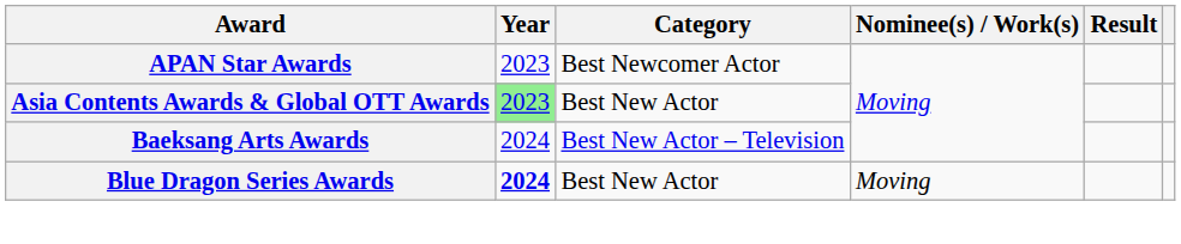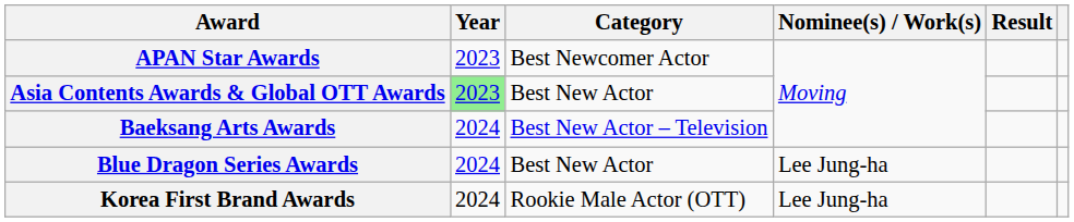 <table class="wikitable plainrowheaders sortable">
 <tr>
 <th scope="col">Award</th>
 <th scope="col">Year</th>
 <th scope="col">Category</th>
 <th scope="col">Nominee(s) / Work(s)</th>
 <th scope="col">Result</th>
 <th scope="col" class="unsortable"></th>
 </tr>
 <tr>
 <th scope="row"><a href='#'>APAN Star Awards</a></th>
 <td style="text-align:center"><a href='#'>2023</a></td>
 <td>Best Newcomer Actor</td>
 <td rowspan="3"><em><a href='#'>Moving</a></em></td>
 <td></td>
 <td style="text-align:center"></td>
 </tr>
 <tr>
 <th scope="row"><a href='#'>Asia Contents Awards & Global OTT Awards</a></th>
 <td style="background: lightgreen; text-align:center"><a href='#'>2023</a></td>
 <td>Best New Actor</td>
 <td></td>
 <td style="text-align:center"></td>
 </tr>
 <tr>
 <th scope="row"><a href='#'>Baeksang Arts Awards</a></th>
 <td style="text-align:center"><a href='#'>2024</a></td>
 <td><a href='#'>Best New Actor – Television</a></td>
 <td></td>
 <td style="text-align:center"></td>
 </tr>
 <tr>
 <th scope="row"><a href='#'>Blue Dragon Series Awards</a></th>
-<td style="text-align:center"><strong><a href='#'>2024</a></strong></td>
+<td style="text-align:center"><a href='#'>2024</a></td>
 <td>Best New Actor</td>
-<td><em>Moving</em></td>
+<td>Lee Jung-ha</td>
+<td></td>
+<td style="text-align:center"></td>
+</tr>
+<tr>
+<th scope="row">Korea First Brand Awards</th>
+<td style="text-align:center">2024</td>
+<td>Rookie Male Actor (OTT)</td>
+<td>Lee Jung-ha</td>
 <td></td>
 <td style="text-align:center"></td>
 </tr>
 </table>
